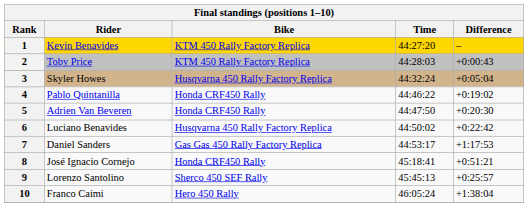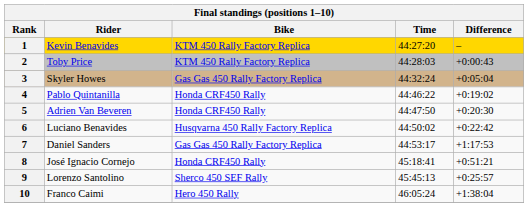 <table class="wikitable" style="width:50em;margin-bottom:0;">
 <tr>
 <th colspan=5>Final standings (positions 1–10)</th>
 </tr>
 <tr>
 <th>Rank</th>
 <th>Rider</th>
 <th>Bike</th>
 <th>Time</th>
 <th>Difference</th>
 </tr>
 <tr style="background:gold;">
 <th>1</th>
 <td> <a href='#'>Kevin Benavides</a></td>
 <td><a href='#'>KTM 450 Rally Factory Replica</a></td>
 <td>44:27:20</td>
 <td>–</td>
 </tr>
 <tr style="background:silver;">
 <th>2</th>
 <td> <a href='#'>Toby Price</a></td>
 <td><a href='#'>KTM 450 Rally Factory Replica</a></td>
 <td>44:28:03</td>
 <td>+0:00:43</td>
 </tr>
 <tr style="background:tan;">
 <th>3</th>
 <td> Skyler Howes</td>
-<td><a href='#'>Husqvarna 450 Rally Factory Replica</a></td>
+<td><a href='#'>Gas Gas 450 Rally Factory Replica</a></td>
 <td>44:32:24</td>
 <td>+0:05:04</td>
 </tr>
 <tr>
 <th>4</th>
 <td> <a href='#'>Pablo Quintanilla</a></td>
 <td><a href='#'>Honda CRF450 Rally</a></td>
 <td>44:46:22</td>
 <td>+0:19:02</td>
 </tr>
 <tr>
 <th>5</th>
 <td> <a href='#'>Adrien Van Beveren</a></td>
 <td><a href='#'>Honda CRF450 Rally</a></td>
 <td>44:47:50</td>
 <td>+0:20:30</td>
 </tr>
 <tr>
 <th>6</th>
 <td> Luciano Benavides</td>
 <td><a href='#'>Husqvarna 450 Rally Factory Replica</a></td>
 <td>44:50:02</td>
 <td>+0:22:42</td>
 </tr>
 <tr>
 <th>7</th>
 <td> Daniel Sanders</td>
 <td><a href='#'>Gas Gas 450 Rally Factory Replica</a></td>
 <td>44:53:17</td>
 <td>+1:17:53</td>
 </tr>
 <tr>
 <th>8</th>
 <td> José Ignacio Cornejo</td>
 <td><a href='#'>Honda CRF450 Rally</a></td>
 <td>45:18:41</td>
 <td>+0:51:21</td>
 </tr>
 <tr>
 <th>9</th>
 <td> Lorenzo Santolino</td>
 <td><a href='#'>Sherco 450 SEF Rally</a></td>
 <td>45:45:13</td>
 <td>+0:25:57</td>
 </tr>
 <tr>
 <th>10</th>
 <td> Franco Caimi</td>
 <td><a href='#'>Hero 450 Rally</a></td>
 <td>46:05:24</td>
 <td>+1:38:04</td>
 </tr>
 <tr>
 </tr>
 </table>
